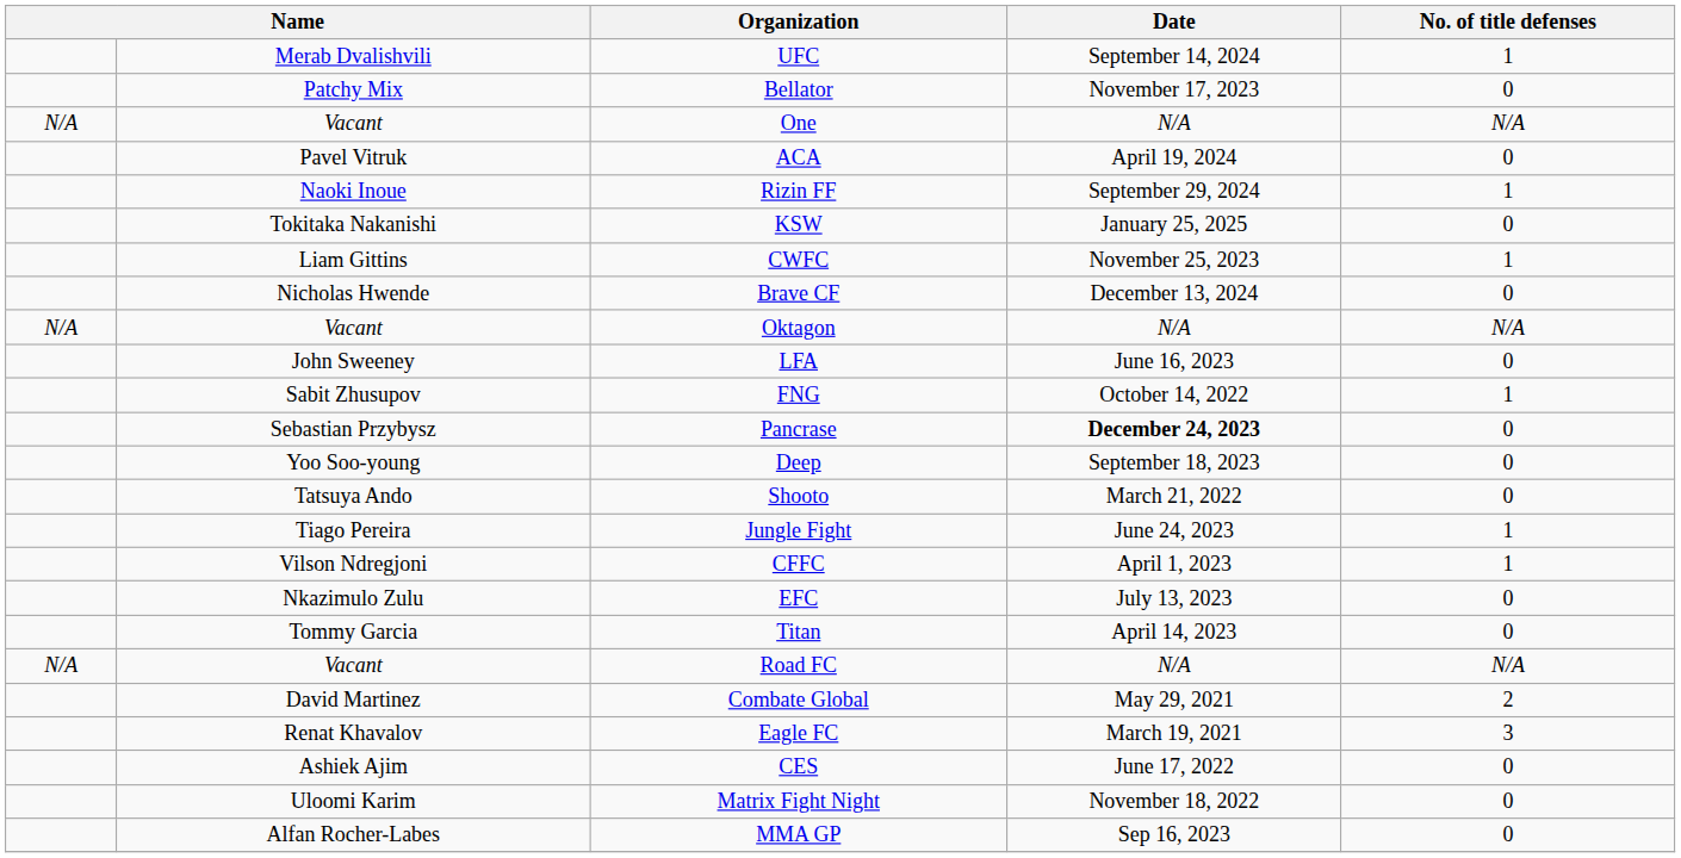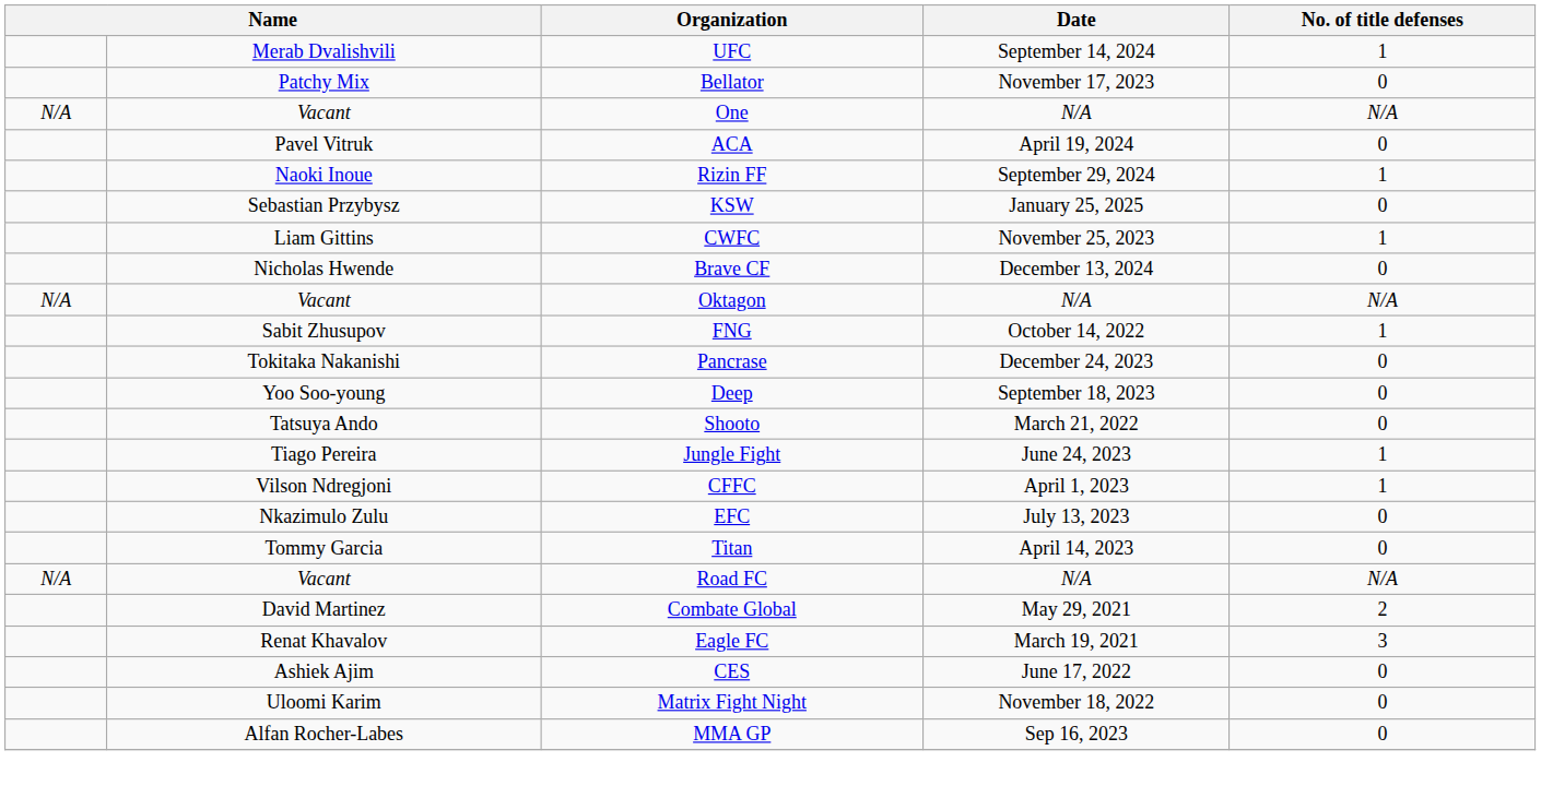 <table class="wikitable" style="width:99%; text-align:center;">
 <tr>
 <th colspan="2" style="width:35%;">Name</th>
 <th style="width:25%;">Organization</th>
 <th width=20%>Date</th>
 <th width=20%>No. of title defenses</th>
 </tr>
 <tr>
 <td (fighter)><br></td>
 <td><a href='#'>Merab Dvalishvili</a></td>
 <td><a href='#'>UFC</a></td>
 <td>September 14, 2024</td>
 <td>1</td>
 </tr>
 <tr>
 <td (fighter)><br></td>
 <td><a href='#'>Patchy Mix</a></td>
 <td><a href='#'>Bellator</a></td>
 <td>November 17, 2023</td>
 <td>0</td>
 </tr>
 <tr>
 <td><em>N/A</em></td>
 <td><em>Vacant</em></td>
 <td><a href='#'>One</a></td>
 <td><em>N/A</em></td>
 <td><em>N/A</em></td>
 </tr>
 <tr>
 <td (fighter)><br></td>
 <td>Pavel Vitruk</td>
 <td><a href='#'>ACA</a></td>
 <td>April 19, 2024</td>
 <td>0</td>
 </tr>
 <tr>
 <td><br></td>
 <td><a href='#'>Naoki Inoue</a></td>
 <td><a href='#'>Rizin FF</a></td>
 <td>September 29, 2024</td>
 <td>1</td>
 </tr>
 <tr>
 <td (fighter)><br></td>
-<td>Tokitaka Nakanishi</td>
+<td>Sebastian Przybysz</td>
 <td><a href='#'>KSW</a></td>
 <td>January 25, 2025</td>
 <td>0</td>
 </tr>
 <tr>
 <td (fighter)><br></td>
 <td>Liam Gittins</td>
 <td><a href='#'>CWFC</a></td>
 <td>November 25, 2023</td>
 <td>1</td>
 </tr>
 <tr>
 <td (fighter)><br></td>
 <td>Nicholas Hwende</td>
 <td><a href='#'>Brave CF</a></td>
 <td>December 13, 2024</td>
 <td>0</td>
 </tr>
 <tr>
 <td><em>N/A</em></td>
 <td><em>Vacant</em></td>
 <td><a href='#'>Oktagon</a></td>
 <td><em>N/A</em></td>
 <td><em>N/A</em></td>
 </tr>
 <tr>
-<td (fighter)><br></td>
-<td>John Sweeney</td>
-<td><a href='#'>LFA</a></td>
-<td>June 16, 2023</td>
-<td>0</td>
-</tr>
-<tr>
 <td (fighter)><br> </td>
 <td>Sabit Zhusupov</td>
 <td><a href='#'>FNG</a></td>
 <td>October 14, 2022</td>
 <td>1</td>
 </tr>
 <tr>
 <td><br></td>
-<td>Sebastian Przybysz</td>
+<td>Tokitaka Nakanishi</td>
 <td><a href='#'>Pancrase</a></td>
-<td><strong>December 24, 2023</strong></td>
+<td>December 24, 2023</td>
 <td>0</td>
 </tr>
 <tr>
 <td (fighter)><br></td>
 <td>Yoo Soo-young</td>
 <td><a href='#'>Deep</a></td>
 <td>September 18, 2023</td>
 <td>0</td>
 </tr>
 <tr>
 <td><br></td>
 <td>Tatsuya Ando<br></td>
 <td><a href='#'>Shooto</a></td>
 <td>March 21, 2022</td>
 <td>0</td>
 </tr>
 <tr>
 <td (fighter)><br></td>
 <td>Tiago Pereira</td>
 <td><a href='#'>Jungle Fight</a></td>
 <td>June 24, 2023</td>
 <td>1</td>
 </tr>
 <tr>
 <td (fighter)><br></td>
 <td>Vilson Ndregjoni</td>
 <td><a href='#'>CFFC</a></td>
 <td>April 1, 2023</td>
 <td>1</td>
 </tr>
 <tr>
 <td (fighter)><br></td>
 <td>Nkazimulo Zulu</td>
 <td><a href='#'>EFC</a></td>
 <td>July 13, 2023</td>
 <td>0</td>
 </tr>
 <tr>
 <td (fighter)><br></td>
 <td>Tommy Garcia</td>
 <td><a href='#'>Titan</a></td>
 <td>April 14, 2023</td>
 <td>0</td>
 </tr>
 <tr>
 <td><em>N/A</em></td>
 <td><em>Vacant</em></td>
 <td><a href='#'>Road FC</a></td>
 <td><em>N/A</em></td>
 <td><em>N/A</em></td>
 </tr>
 <tr>
 <td (fighter)><br></td>
 <td>David Martinez</td>
 <td><a href='#'>Combate Global</a></td>
 <td>May 29, 2021</td>
 <td>2</td>
 </tr>
 <tr>
 <td (fighter)><br> </td>
 <td>Renat Khavalov</td>
 <td><a href='#'>Eagle FC</a></td>
 <td>March 19, 2021</td>
 <td>3</td>
 </tr>
 <tr>
 <td (fighter)><br></td>
 <td>Ashiek Ajim</td>
 <td><a href='#'>CES</a></td>
 <td>June 17, 2022</td>
 <td>0</td>
 </tr>
 <tr>
 <td (fighter)><br></td>
 <td>Uloomi Karim</td>
 <td><a href='#'>Matrix Fight Night</a></td>
 <td>November 18, 2022</td>
 <td>0</td>
 </tr>
 <tr>
 <td (fighter)><br></td>
 <td>Alfan Rocher-Labes</td>
 <td><a href='#'>MMA GP</a></td>
 <td>Sep 16, 2023</td>
 <td>0</td>
 </tr>
 <tr>
 </tr>
 </table>
